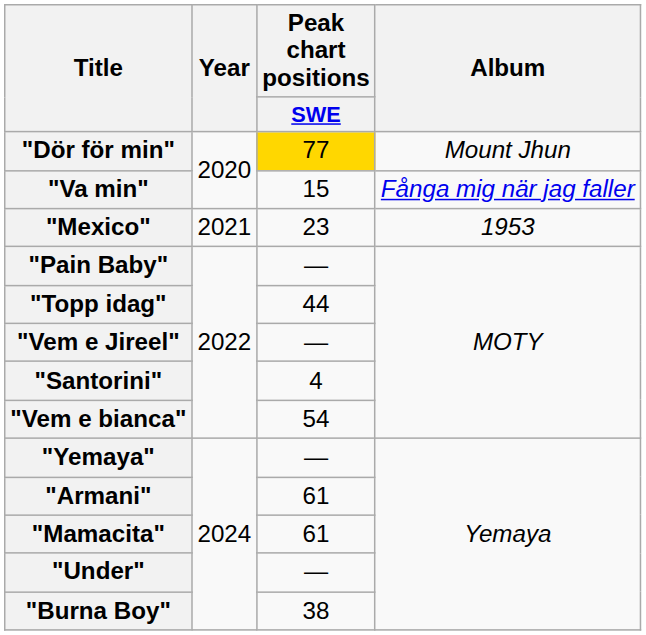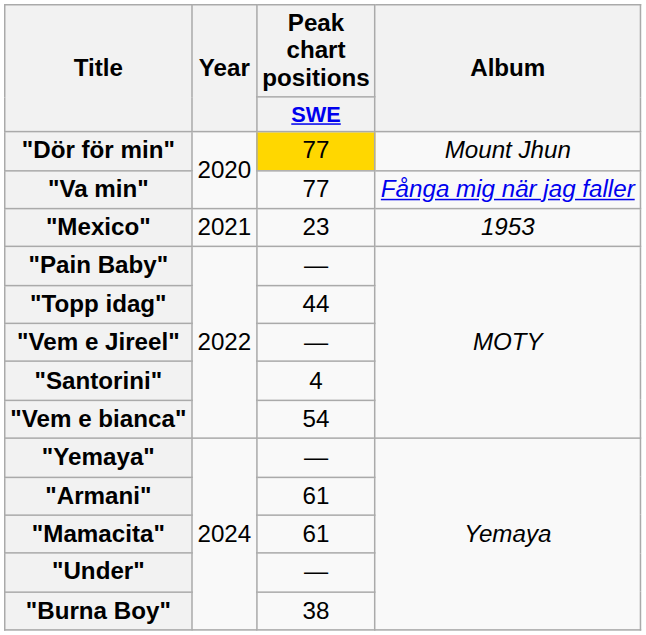 <table class="wikitable plainrowheaders" style="text-align:center">
 <tr>
 <th scope="col" rowspan="2">Title</th>
 <th scope="col" rowspan="2">Year</th>
 <th scope="col" colspan="1">Peak chart positions</th>
 <th scope="col" rowspan="2">Album</th>
 </tr>
 <tr>
 <th scope="col" style="width:3em;font-size:90%;"><a href='#'>SWE</a><br></th>
 </tr>
 <tr>
 <th scope="row">"Dör för min"<br> </th>
 <td rowspan="2">2020</td>
 <td style="background: gold;">77</td>
 <td><em>Mount Jhun</em></td>
 </tr>
 <tr>
 <th scope="row">"Va min"<br></th>
-<td>15<br></td>
+<td>77</td>
 <td><em><a href='#'>Fånga mig när jag faller</a></em></td>
 </tr>
 <tr>
 <th scope="row">"Mexico"<br></th>
 <td>2021</td>
 <td>23</td>
 <td><em>1953</em></td>
 </tr>
 <tr>
 <th scope="row">"Pain Baby"</th>
 <td rowspan="5">2022</td>
 <td>—</td>
 <td rowspan="5"><em>MOTY</em></td>
 </tr>
 <tr>
 <th scope="row">"Topp idag"</th>
 <td>44</td>
 </tr>
 <tr>
 <th scope="row">"Vem e Jireel"</th>
 <td>—</td>
 </tr>
 <tr>
 <th scope="row">"Santorini"</th>
 <td>4<br></td>
 </tr>
 <tr>
 <th scope="row">"Vem e bianca"<br></th>
 <td>54</td>
 </tr>
 <tr>
 <th scope="row">"Yemaya"</th>
 <td rowspan="5">2024</td>
 <td>—</td>
 <td rowspan="5"><em>Yemaya</em></td>
 </tr>
 <tr>
 <th scope="row">"Armani"</th>
 <td>61</td>
 </tr>
 <tr>
 <th scope="row">"Mamacita"</th>
 <td>61</td>
 </tr>
 <tr>
 <th scope="row">"Under"</th>
 <td>—</td>
 </tr>
 <tr>
 <th scope="row">"Burna Boy"<br></th>
 <td>38</td>
 </tr>
 </table>
